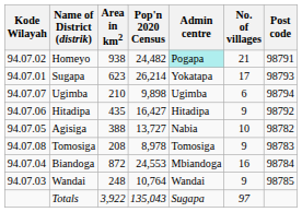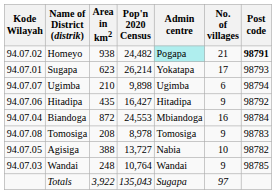 <table class="wikitable">
 <tr>
 <th>Kode <br>Wilayah</th>
 <th>Name of<br>District<br>(<em>distrik</em>)</th>
 <th>Area <br>in<br>km<sup>2</sup></th>
 <th>Pop'n <br>2020<br>Census</th>
 <th>Admin<br>centre</th>
 <th>No.<br>of<br>villages</th>
 <th>Post<br>code</th>
 </tr>
 <tr>
 <td>94.07.02</td>
 <td>Homeyo</td>
 <td align="right">938</td>
 <td align="right">24,482</td>
 <td style="background: paleturquoise;">Pogapa</td>
 <td align="center">21</td>
-<td>98791</td>
+<td><strong>98791</strong></td>
 </tr>
 <tr>
 <td>94.07.01</td>
 <td>Sugapa</td>
 <td align="right">623</td>
 <td align="right">26,214</td>
 <td>Yokatapa</td>
 <td align="center">17</td>
 <td>98793</td>
 </tr>
 <tr>
 <td>94.07.07</td>
 <td>Ugimba</td>
 <td align="right">210</td>
 <td align="right">9,898</td>
 <td>Ugimba</td>
 <td align="center">6</td>
 <td>98794</td>
 </tr>
 <tr>
 <td>94.07.06</td>
 <td>Hitadipa</td>
 <td align="right">435</td>
 <td align="right">16,427</td>
 <td>Hitadipa</td>
 <td align="center">9</td>
 <td>98792</td>
 </tr>
 <tr>
-<td>94.07.05</td>
-<td>Agisiga</td>
-<td align="right">388</td>
-<td align="right">13,727</td>
-<td>Nabia</td>
-<td align="center">10</td>
-<td>98782</td>
+<td>94.07.04</td>
+<td>Biandoga</td>
+<td align="right">872</td>
+<td align="right">24,553</td>
+<td>Mbiandoga</td>
+<td align="center">16</td>
+<td>98784</td>
 </tr>
 <tr>
 <td>94.07.08</td>
 <td>Tomosiga</td>
 <td align="right">208</td>
 <td align="right">8,978</td>
 <td>Tomosiga</td>
 <td align="center">9</td>
 <td>98783</td>
 </tr>
 <tr>
-<td>94.07.04</td>
-<td>Biandoga</td>
-<td align="right">872</td>
-<td align="right">24,553</td>
-<td>Mbiandoga</td>
-<td align="center">16</td>
-<td>98784</td>
+<td>94.07.05</td>
+<td>Agisiga</td>
+<td align="right">388</td>
+<td align="right">13,727</td>
+<td>Nabia</td>
+<td align="center">10</td>
+<td>98782</td>
 </tr>
 <tr>
 <td>94.07.03</td>
 <td>Wandai</td>
 <td align="right">248</td>
 <td align="right">10,764</td>
 <td>Wandai</td>
 <td align="center">9</td>
 <td>98785</td>
 </tr>
 <tr>
 <td></td>
 <td><em>Totals</em></td>
 <td align="right"><em>3,922</em></td>
 <td align="right"><em>135,043</em></td>
 <td><em>Sugapa</em></td>
 <td align="center"><em>97</em></td>
 <td></td>
 </tr>
 </table>
